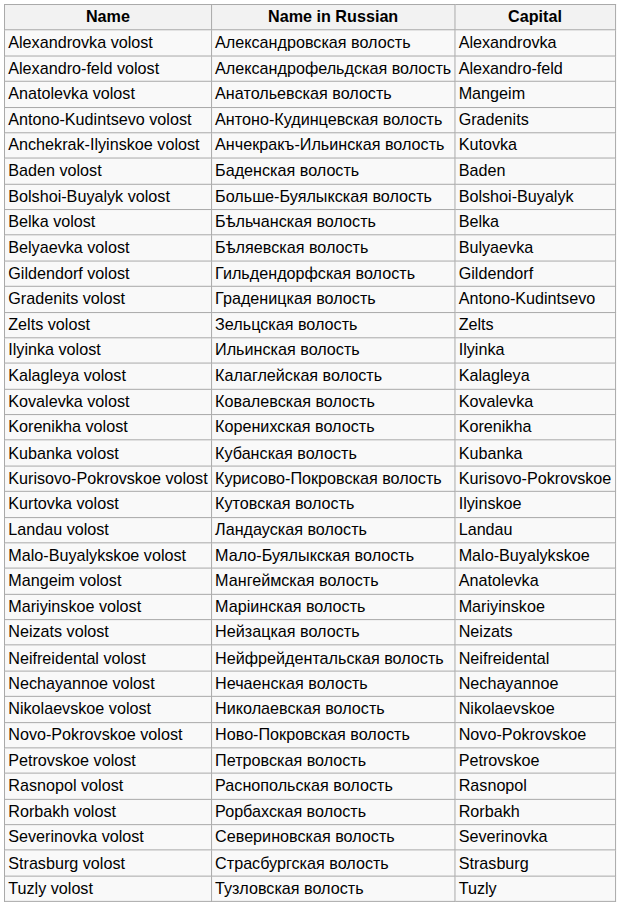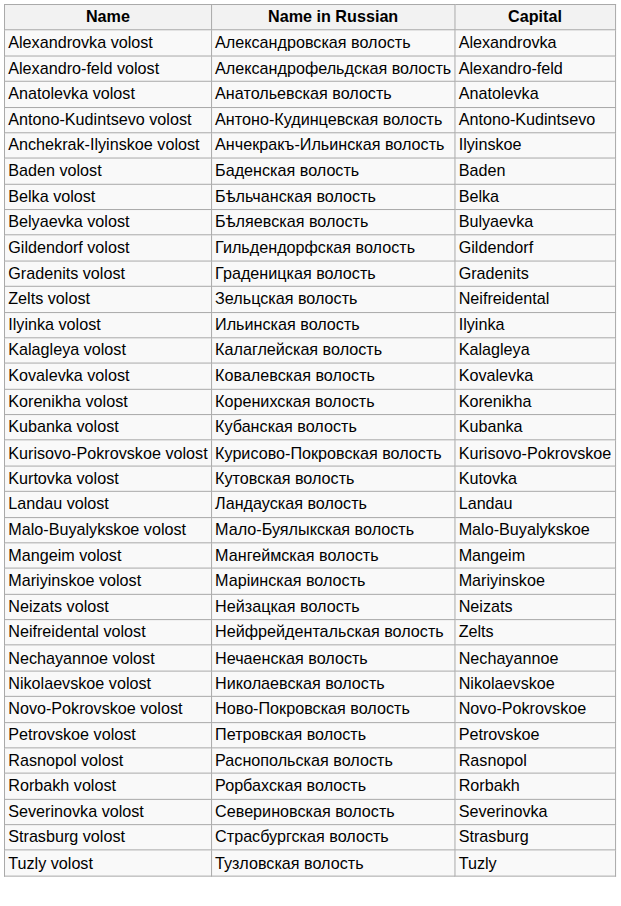 <table class="wikitable sortable">
 <tr>
 <th>Name</th>
 <th>Name in Russian</th>
 <th>Capital</th>
 </tr>
 <tr>
 <td>Alexandrovka volost</td>
 <td>Александровская волость</td>
 <td>Alexandrovka</td>
 </tr>
 <tr>
 <td>Alexandro-feld volost</td>
 <td>Александрофельдская волость</td>
 <td>Alexandro-feld</td>
 </tr>
 <tr>
 <td>Anatolevka volost</td>
 <td>Анатольевская волость</td>
-<td>Mangeim</td>
+<td>Anatolevka</td>
 </tr>
 <tr>
 <td>Antono-Kudintsevo volost</td>
 <td>Антоно-Кудинцевская волость</td>
-<td>Gradenits</td>
+<td>Antono-Kudintsevo</td>
 </tr>
 <tr>
 <td>Anchekrak-Ilyinskoe volost</td>
 <td>Анчекракъ-Ильинская волость</td>
-<td>Kutovka</td>
+<td>Ilyinskoe</td>
 </tr>
 <tr>
 <td>Baden volost</td>
 <td>Баденская волость</td>
 <td>Baden</td>
-</tr>
-<tr>
-<td>Bolshoi-Buyalyk volost</td>
-<td>Больше-Буялыкская волость</td>
-<td>Bolshoi-Buyalyk</td>
 </tr>
 <tr>
 <td>Belka volost</td>
 <td>Бѣльчанская волость</td>
 <td>Belka</td>
 </tr>
 <tr>
 <td>Belyaevka volost</td>
 <td>Бѣляевская волость</td>
 <td>Bulyaevka</td>
 </tr>
 <tr>
 <td>Gildendorf volost</td>
 <td>Гильдендорфская волость</td>
 <td>Gildendorf</td>
 </tr>
 <tr>
 <td>Gradenits volost</td>
 <td>Граденицкая волость</td>
-<td>Antono-Kudintsevo</td>
+<td>Gradenits</td>
 </tr>
 <tr>
 <td>Zelts volost</td>
 <td>Зельцская волость</td>
-<td>Zelts</td>
+<td>Neifreidental</td>
 </tr>
 <tr>
 <td>Ilyinka volost</td>
 <td>Ильинская волость</td>
 <td>Ilyinka</td>
 </tr>
 <tr>
 <td>Kalagleya volost</td>
 <td>Калаглейская волость</td>
 <td>Kalagleya</td>
 </tr>
 <tr>
 <td>Kovalevka volost</td>
 <td>Ковалевская волость</td>
 <td>Kovalevka</td>
 </tr>
 <tr>
 <td>Korenikha volost</td>
 <td>Коренихская волость</td>
 <td>Korenikha</td>
 </tr>
 <tr>
 <td>Kubanka volost</td>
 <td>Кубанская волость</td>
 <td>Kubanka</td>
 </tr>
 <tr>
 <td>Kurisovo-Pokrovskoe volost</td>
 <td>Курисово-Покровская волость</td>
 <td>Kurisovo-Pokrovskoe</td>
 </tr>
 <tr>
 <td>Kurtovka volost</td>
 <td>Кутовская волость</td>
-<td>Ilyinskoe</td>
+<td>Kutovka</td>
 </tr>
 <tr>
 <td>Landau volost</td>
 <td>Ландауская волость</td>
 <td>Landau</td>
 </tr>
 <tr>
 <td>Malo-Buyalykskoe volost</td>
 <td>Мало-Буялыкская волость</td>
 <td>Malo-Buyalykskoe</td>
 </tr>
 <tr>
 <td>Mangeim volost</td>
 <td>Мангеймская волость</td>
-<td>Anatolevka</td>
+<td>Mangeim</td>
 </tr>
 <tr>
 <td>Mariyinskoe volost</td>
 <td>Маріинская волость</td>
 <td>Mariyinskoe</td>
 </tr>
 <tr>
 <td>Neizats volost</td>
 <td>Нейзацкая волость</td>
 <td>Neizats</td>
 </tr>
 <tr>
 <td>Neifreidental volost</td>
 <td>Нейфрейдентальская волость</td>
-<td>Neifreidental</td>
+<td>Zelts</td>
 </tr>
 <tr>
 <td>Nechayannoe volost</td>
 <td>Нечаенская волость</td>
 <td>Nechayannoe</td>
 </tr>
 <tr>
 <td>Nikolaevskoe volost</td>
 <td>Николаевская волость</td>
 <td>Nikolaevskoe</td>
 </tr>
 <tr>
 <td>Novo-Pokrovskoe volost</td>
 <td>Ново-Покровская волость</td>
 <td>Novo-Pokrovskoe</td>
 </tr>
 <tr>
 <td>Petrovskoe volost</td>
 <td>Петровская волость</td>
 <td>Petrovskoe</td>
 </tr>
 <tr>
 <td>Rasnopol volost</td>
 <td>Раснопольская волость</td>
 <td>Rasnopol</td>
 </tr>
 <tr>
 <td>Rorbakh volost</td>
 <td>Рорбахская волость</td>
 <td>Rorbakh</td>
 </tr>
 <tr>
 <td>Severinovka volost</td>
 <td>Севериновская волость</td>
 <td>Severinovka</td>
 </tr>
 <tr>
 <td>Strasburg volost</td>
 <td>Страсбургская волость</td>
 <td>Strasburg</td>
 </tr>
 <tr>
 <td>Tuzly volost</td>
 <td>Тузловская волость</td>
 <td>Tuzly</td>
 </tr>
 </table>
